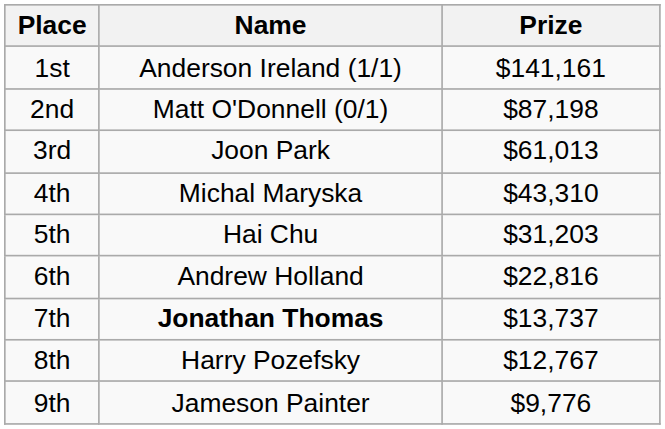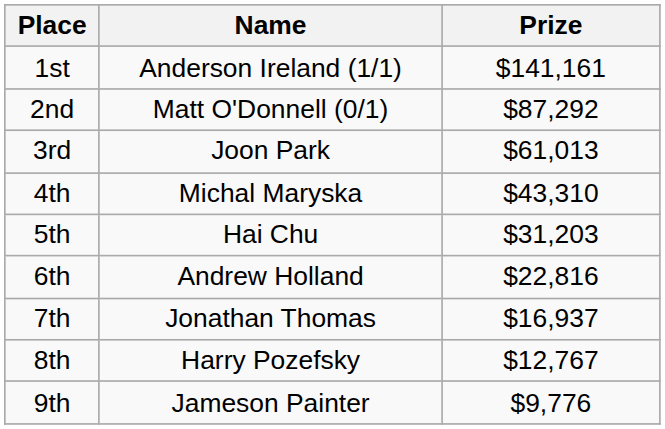 <table class="wikitable">
 <tr>
 <th width="50">Place</th>
 <th width="200">Name</th>
 <th width="125">Prize</th>
 </tr>
 <tr>
 <td align = "center">1st</td>
 <td align = "center">Anderson Ireland (1/1)</td>
 <td align = "center">$141,161</td>
 </tr>
 <tr>
 <td align = "center">2nd</td>
 <td align = "center">Matt O'Donnell (0/1)</td>
-<td align = "center">$87,198</td>
+<td align = "center">$87,292</td>
 </tr>
 <tr>
 <td align = "center">3rd</td>
 <td align = "center">Joon Park</td>
 <td align = "center">$61,013</td>
 </tr>
 <tr>
 <td align = "center">4th</td>
 <td align = "center">Michal Maryska</td>
 <td align = "center">$43,310</td>
 </tr>
 <tr>
 <td align = "center">5th</td>
 <td align = "center">Hai Chu</td>
 <td align = "center">$31,203</td>
 </tr>
 <tr>
 <td align = "center">6th</td>
 <td align = "center">Andrew Holland</td>
 <td align = "center">$22,816</td>
 </tr>
 <tr>
 <td align = "center">7th</td>
-<td align = "center"><strong>Jonathan Thomas</strong></td>
-<td align = "center">$13,737</td>
+<td align = "center">Jonathan Thomas</td>
+<td align = "center">$16,937</td>
 </tr>
 <tr>
 <td align = "center">8th</td>
 <td align = "center">Harry Pozefsky</td>
 <td align = "center">$12,767</td>
 </tr>
 <tr>
 <td align = "center">9th</td>
 <td align = "center">Jameson Painter</td>
 <td align = "center">$9,776</td>
 </tr>
 </table>
